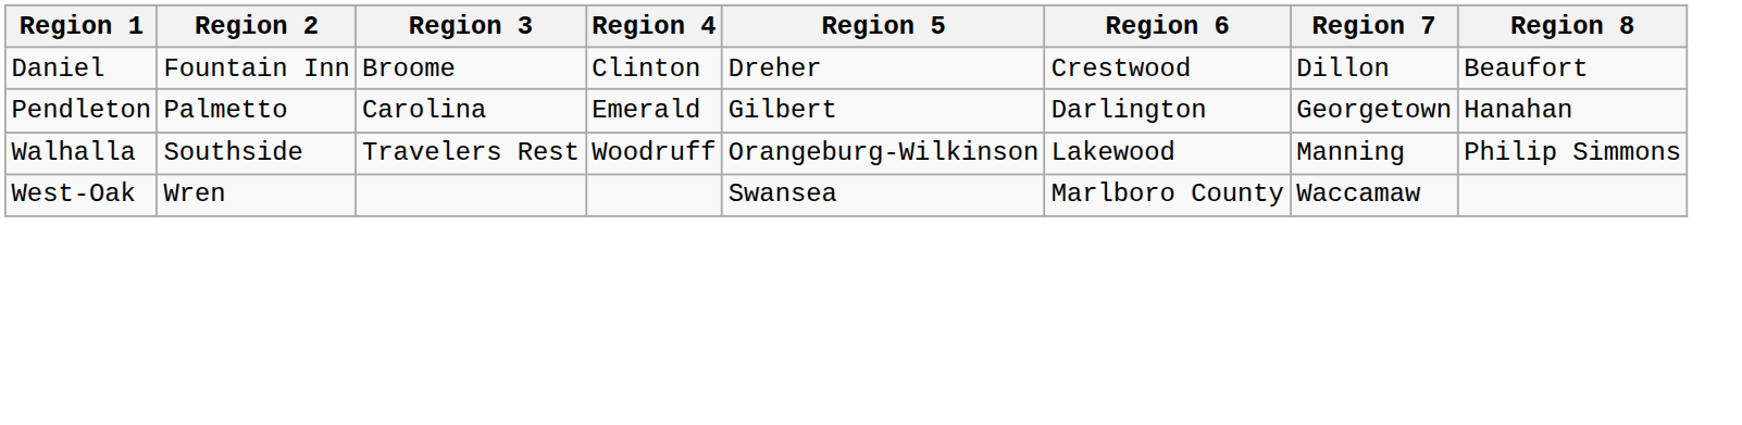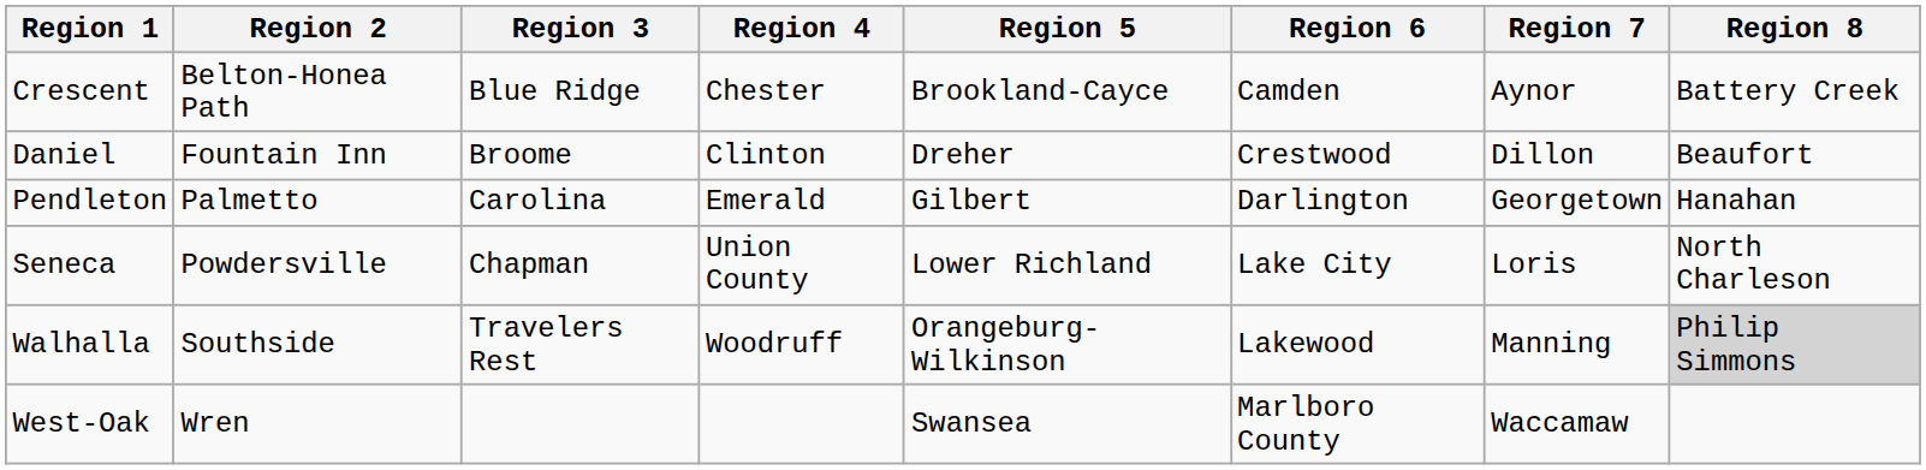 <table class="wikitable">
 <tr>
 <th><strong>Region 1</strong></th>
 <th><strong>Region 2</strong></th>
 <th><strong>Region 3</strong></th>
 <th><strong>Region 4</strong></th>
 <th><strong>Region 5</strong></th>
 <th><strong>Region 6</strong></th>
 <th><strong>Region 7</strong></th>
 <th>Region 8</th>
+</tr>
+<tr>
+<td>Crescent</td>
+<td>Belton-Honea Path</td>
+<td>Blue Ridge</td>
+<td>Chester</td>
+<td>Brookland-Cayce</td>
+<td>Camden</td>
+<td>Aynor</td>
+<td>Battery Creek</td>
 </tr>
 <tr>
 <td>Daniel</td>
 <td>Fountain Inn</td>
 <td>Broome</td>
 <td>Clinton</td>
 <td>Dreher</td>
 <td>Crestwood</td>
 <td>Dillon</td>
 <td>Beaufort</td>
 </tr>
 <tr>
 <td>Pendleton</td>
 <td>Palmetto</td>
 <td>Carolina</td>
 <td>Emerald</td>
 <td>Gilbert</td>
 <td>Darlington</td>
 <td>Georgetown</td>
 <td>Hanahan</td>
 </tr>
 <tr>
+<td>Seneca</td>
+<td>Powdersville</td>
+<td>Chapman</td>
+<td>Union County</td>
+<td>Lower Richland</td>
+<td>Lake City</td>
+<td>Loris</td>
+<td>North Charleson</td>
+</tr>
+<tr>
 <td>Walhalla</td>
 <td>Southside</td>
 <td>Travelers Rest</td>
 <td>Woodruff</td>
 <td>Orangeburg-Wilkinson</td>
 <td>Lakewood</td>
 <td>Manning</td>
-<td>Philip Simmons</td>
+<td style="background: lightgrey;">Philip Simmons</td>
 </tr>
 <tr>
 <td>West-Oak</td>
 <td>Wren</td>
 <td></td>
 <td></td>
 <td>Swansea</td>
 <td>Marlboro County</td>
 <td>Waccamaw</td>
 <td></td>
 </tr>
 </table>
